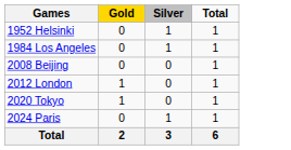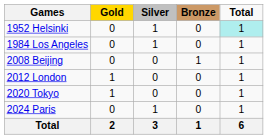 <table class="wikitable">
 <tr align=center>
 <th>Games</th>
 <td width=60 bgcolor=gold><strong>Gold</strong></td>
 <td width=60 bgcolor=silver><strong>Silver</strong></td>
+<td width=60 bgcolor=cc9966><strong>Bronze</strong></td>
 <td width=60><strong>Total</strong></td>
 </tr>
 <tr align=center>
 <td align=left><a href='#'>1952 Helsinki</a></td>
 <td>0</td>
 <td>1</td>
-<td>1</td>
+<td>0</td>
+<td style="background: paleturquoise;">1</td>
 </tr>
 <tr align=center>
 <td align=left><a href='#'>1984 Los Angeles</a></td>
 <td>0</td>
 <td>1</td>
+<td>0</td>
 <td>1</td>
 </tr>
 <tr align=center>
 <td align=left><a href='#'>2008 Beijing</a></td>
 <td>0</td>
 <td>0</td>
 <td>1</td>
+<td>1</td>
 </tr>
 <tr align=center>
 <td align=left><a href='#'>2012 London</a></td>
 <td>1</td>
+<td>0</td>
 <td>0</td>
 <td>1</td>
 </tr>
 <tr align=center>
 <td align=left><a href='#'>2020 Tokyo</a></td>
 <td>1</td>
 <td>0</td>
+<td>0</td>
 <td>1</td>
 </tr>
 <tr align=center>
 <td align=left><a href='#'>2024 Paris</a></td>
 <td>0</td>
 <td>1</td>
+<td>0</td>
 <td>1</td>
 </tr>
 <tr align=center>
 <th>Total</th>
 <th>2</th>
 <th>3</th>
+<th>1</th>
 <th>6</th>
 </tr>
 </table>
